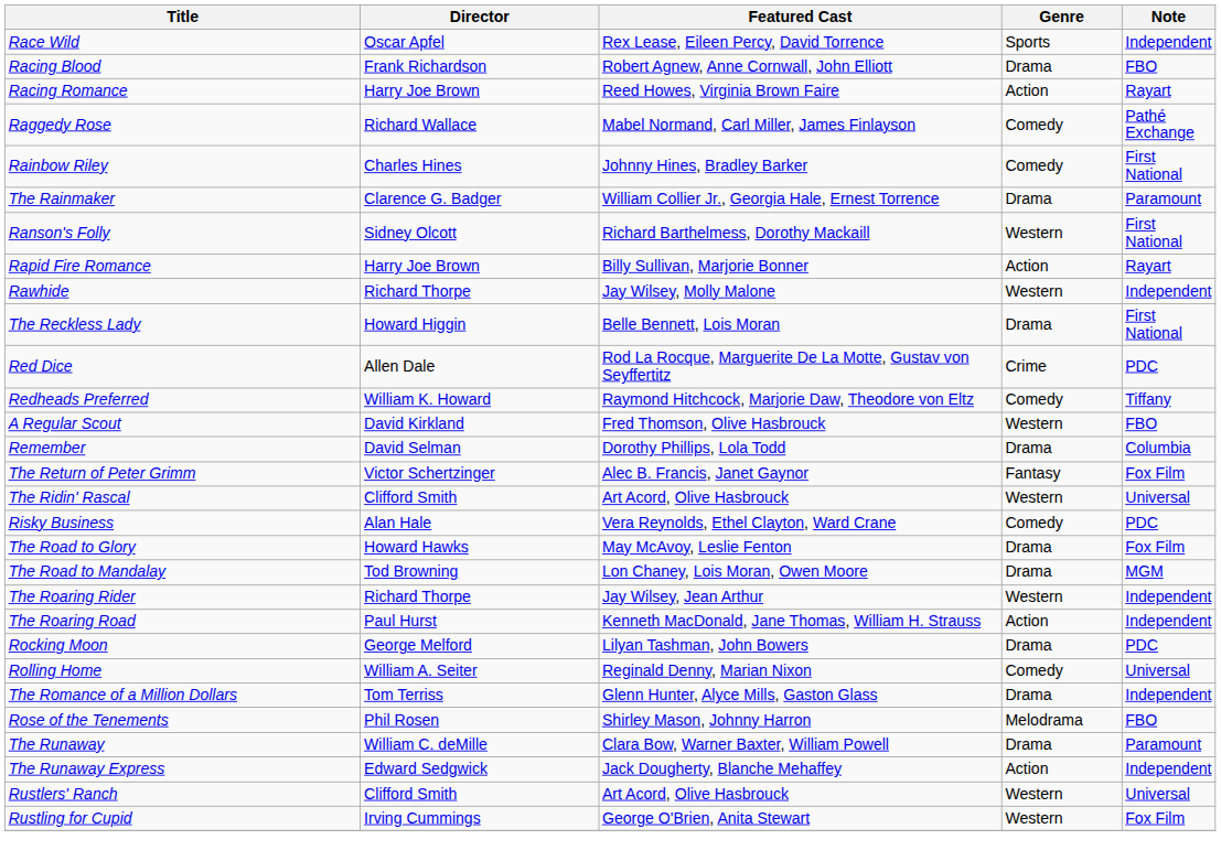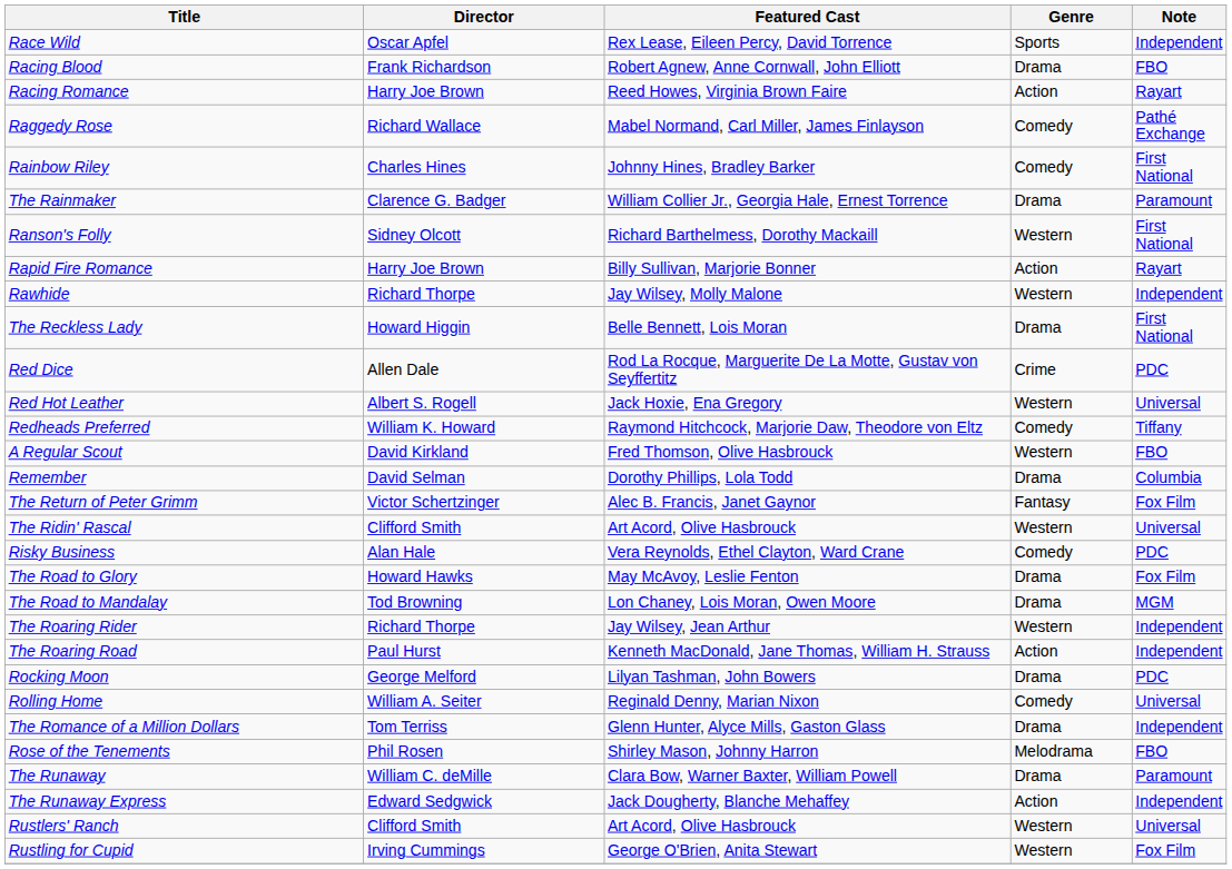 <table class="wikitable">
 <tr>
 <th style="width:30%;">Title</th>
 <th style="width:20%;">Director</th>
 <th style="width:34%;">Featured Cast</th>
 <th style="width:10%;">Genre</th>
 <th style="width:10%;">Note</th>
 </tr>
 <tr>
 <td><em><a href='#'>Race Wild</a></em></td>
 <td><a href='#'>Oscar Apfel</a></td>
 <td><a href='#'>Rex Lease</a>, <a href='#'>Eileen Percy</a>, <a href='#'>David Torrence</a></td>
 <td>Sports</td>
 <td><a href='#'>Independent</a></td>
 </tr>
 <tr>
 <td><em><a href='#'>Racing Blood</a></em></td>
 <td><a href='#'>Frank Richardson</a></td>
 <td><a href='#'>Robert Agnew</a>, <a href='#'>Anne Cornwall</a>, <a href='#'>John Elliott</a></td>
 <td>Drama</td>
 <td><a href='#'>FBO</a></td>
 </tr>
 <tr>
 <td><em><a href='#'>Racing Romance</a></em></td>
 <td><a href='#'>Harry Joe Brown</a></td>
 <td><a href='#'>Reed Howes</a>, <a href='#'>Virginia Brown Faire</a></td>
 <td>Action</td>
 <td><a href='#'>Rayart</a></td>
 </tr>
 <tr>
 <td><em><a href='#'>Raggedy Rose</a></em></td>
 <td><a href='#'>Richard Wallace</a></td>
 <td><a href='#'>Mabel Normand</a>, <a href='#'>Carl Miller</a>, <a href='#'>James Finlayson</a></td>
 <td>Comedy</td>
 <td><a href='#'>Pathé Exchange</a></td>
 </tr>
 <tr>
 <td><em><a href='#'>Rainbow Riley</a></em></td>
 <td><a href='#'>Charles Hines</a></td>
 <td><a href='#'>Johnny Hines</a>, <a href='#'>Bradley Barker</a></td>
 <td>Comedy</td>
 <td><a href='#'>First National</a></td>
 </tr>
 <tr>
 <td><em><a href='#'>The Rainmaker</a></em></td>
 <td><a href='#'>Clarence G. Badger</a></td>
 <td><a href='#'>William Collier Jr.</a>, <a href='#'>Georgia Hale</a>, <a href='#'>Ernest Torrence</a></td>
 <td>Drama</td>
 <td><a href='#'>Paramount</a></td>
 </tr>
 <tr>
 <td><em><a href='#'>Ranson's Folly</a></em></td>
 <td><a href='#'>Sidney Olcott</a></td>
 <td><a href='#'>Richard Barthelmess</a>, <a href='#'>Dorothy Mackaill</a></td>
 <td>Western</td>
 <td><a href='#'>First National</a></td>
 </tr>
 <tr>
 <td><em><a href='#'>Rapid Fire Romance</a></em></td>
 <td><a href='#'>Harry Joe Brown</a></td>
 <td><a href='#'>Billy Sullivan</a>, <a href='#'>Marjorie Bonner</a></td>
 <td>Action</td>
 <td><a href='#'>Rayart</a></td>
 </tr>
 <tr>
 <td><em><a href='#'>Rawhide</a></em></td>
 <td><a href='#'>Richard Thorpe</a></td>
 <td><a href='#'>Jay Wilsey</a>, <a href='#'>Molly Malone</a></td>
 <td>Western</td>
 <td><a href='#'>Independent</a></td>
 </tr>
 <tr>
 <td><em><a href='#'>The Reckless Lady</a></em></td>
 <td><a href='#'>Howard Higgin</a></td>
 <td><a href='#'>Belle Bennett</a>, <a href='#'>Lois Moran</a></td>
 <td>Drama</td>
 <td><a href='#'>First National</a></td>
 </tr>
 <tr>
 <td><em><a href='#'>Red Dice</a></em></td>
 <td>Allen Dale</td>
 <td><a href='#'>Rod La Rocque</a>, <a href='#'>Marguerite De La Motte</a>, <a href='#'>Gustav von Seyffertitz</a></td>
 <td>Crime</td>
 <td><a href='#'>PDC</a></td>
+</tr>
+<tr>
+<td><em><a href='#'>Red Hot Leather</a></em></td>
+<td><a href='#'>Albert S. Rogell</a></td>
+<td><a href='#'>Jack Hoxie</a>, <a href='#'>Ena Gregory</a></td>
+<td>Western</td>
+<td><a href='#'>Universal</a></td>
 </tr>
 <tr>
 <td><em><a href='#'>Redheads Preferred</a></em></td>
 <td><a href='#'>William K. Howard</a></td>
 <td><a href='#'>Raymond Hitchcock</a>, <a href='#'>Marjorie Daw</a>, <a href='#'>Theodore von Eltz</a></td>
 <td>Comedy</td>
 <td><a href='#'>Tiffany</a></td>
 </tr>
 <tr>
 <td><em><a href='#'>A Regular Scout</a></em></td>
 <td><a href='#'>David Kirkland</a></td>
 <td><a href='#'>Fred Thomson</a>, <a href='#'>Olive Hasbrouck</a></td>
 <td>Western</td>
 <td><a href='#'>FBO</a></td>
 </tr>
 <tr>
 <td><em><a href='#'>Remember</a></em></td>
 <td><a href='#'>David Selman</a></td>
 <td><a href='#'>Dorothy Phillips</a>, <a href='#'>Lola Todd</a></td>
 <td>Drama</td>
 <td><a href='#'>Columbia</a></td>
 </tr>
 <tr>
 <td><em><a href='#'>The Return of Peter Grimm</a></em></td>
 <td><a href='#'>Victor Schertzinger</a></td>
 <td><a href='#'>Alec B. Francis</a>, <a href='#'>Janet Gaynor</a></td>
 <td>Fantasy</td>
 <td><a href='#'>Fox Film</a></td>
 </tr>
 <tr>
 <td><em><a href='#'>The Ridin' Rascal</a></em></td>
 <td><a href='#'>Clifford Smith</a></td>
 <td><a href='#'>Art Acord</a>, <a href='#'>Olive Hasbrouck</a></td>
 <td>Western</td>
 <td><a href='#'>Universal</a></td>
 </tr>
 <tr>
 <td><em><a href='#'>Risky Business</a></em></td>
 <td><a href='#'>Alan Hale</a></td>
 <td><a href='#'>Vera Reynolds</a>, <a href='#'>Ethel Clayton</a>, <a href='#'>Ward Crane</a></td>
 <td>Comedy</td>
 <td><a href='#'>PDC</a></td>
 </tr>
 <tr>
 <td><em><a href='#'>The Road to Glory</a></em></td>
 <td><a href='#'>Howard Hawks</a></td>
 <td><a href='#'>May McAvoy</a>, <a href='#'>Leslie Fenton</a></td>
 <td>Drama</td>
 <td><a href='#'>Fox Film</a></td>
 </tr>
 <tr>
 <td><em><a href='#'>The Road to Mandalay</a></em></td>
 <td><a href='#'>Tod Browning</a></td>
 <td><a href='#'>Lon Chaney</a>, <a href='#'>Lois Moran</a>, <a href='#'>Owen Moore</a></td>
 <td>Drama</td>
 <td><a href='#'>MGM</a></td>
 </tr>
 <tr>
 <td><em><a href='#'>The Roaring Rider</a></em></td>
 <td><a href='#'>Richard Thorpe</a></td>
 <td><a href='#'>Jay Wilsey</a>, <a href='#'>Jean Arthur</a></td>
 <td>Western</td>
 <td><a href='#'>Independent</a></td>
 </tr>
 <tr>
 <td><em><a href='#'>The Roaring Road</a></em></td>
 <td><a href='#'>Paul Hurst</a></td>
 <td><a href='#'>Kenneth MacDonald</a>, <a href='#'>Jane Thomas</a>, <a href='#'>William H. Strauss</a></td>
 <td>Action</td>
 <td><a href='#'>Independent</a></td>
 </tr>
 <tr>
 <td><em><a href='#'>Rocking Moon</a></em></td>
 <td><a href='#'>George Melford</a></td>
 <td><a href='#'>Lilyan Tashman</a>, <a href='#'>John Bowers</a></td>
 <td>Drama</td>
 <td><a href='#'>PDC</a></td>
 </tr>
 <tr>
 <td><em><a href='#'>Rolling Home</a></em></td>
 <td><a href='#'>William A. Seiter</a></td>
 <td><a href='#'>Reginald Denny</a>, <a href='#'>Marian Nixon</a></td>
 <td>Comedy</td>
 <td><a href='#'>Universal</a></td>
 </tr>
 <tr>
 <td><em><a href='#'>The Romance of a Million Dollars</a></em></td>
 <td><a href='#'>Tom Terriss</a></td>
 <td><a href='#'>Glenn Hunter</a>, <a href='#'>Alyce Mills</a>, <a href='#'>Gaston Glass</a></td>
 <td>Drama</td>
 <td><a href='#'>Independent</a></td>
 </tr>
 <tr>
 <td><em><a href='#'>Rose of the Tenements</a></em></td>
 <td><a href='#'>Phil Rosen</a></td>
 <td><a href='#'>Shirley Mason</a>, <a href='#'>Johnny Harron</a></td>
 <td>Melodrama</td>
 <td><a href='#'>FBO</a></td>
 </tr>
 <tr>
 <td><em><a href='#'>The Runaway</a></em></td>
 <td><a href='#'>William C. deMille</a></td>
 <td><a href='#'>Clara Bow</a>, <a href='#'>Warner Baxter</a>, <a href='#'>William Powell</a></td>
 <td>Drama</td>
 <td><a href='#'>Paramount</a></td>
 </tr>
 <tr>
 <td><em><a href='#'>The Runaway Express</a></em></td>
 <td><a href='#'>Edward Sedgwick</a></td>
 <td><a href='#'>Jack Dougherty</a>, <a href='#'>Blanche Mehaffey</a></td>
 <td>Action</td>
 <td><a href='#'>Independent</a></td>
 </tr>
 <tr>
 <td><em><a href='#'>Rustlers' Ranch</a></em></td>
 <td><a href='#'>Clifford Smith</a></td>
 <td><a href='#'>Art Acord</a>, <a href='#'>Olive Hasbrouck</a></td>
 <td>Western</td>
 <td><a href='#'>Universal</a></td>
 </tr>
 <tr>
 <td><em><a href='#'>Rustling for Cupid</a></em></td>
 <td><a href='#'>Irving Cummings</a></td>
 <td><a href='#'>George O'Brien</a>, <a href='#'>Anita Stewart</a></td>
 <td>Western</td>
 <td><a href='#'>Fox Film</a></td>
 </tr>
 <tr>
 </tr>
 </table>
